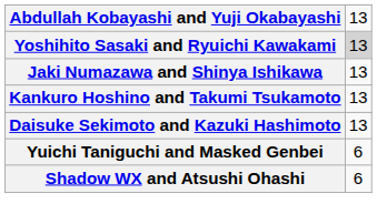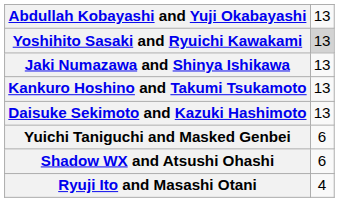 <table class="wikitable" style="margin: 1em auto 1em auto;text-align:center">
 <tr>
 <th><a href='#'>Abdullah Kobayashi</a> and <a href='#'>Yuji Okabayashi</a></th>
 <td>13</td>
 </tr>
 <tr>
 <th><a href='#'>Yoshihito Sasaki</a> and <a href='#'>Ryuichi Kawakami</a></th>
 <td style="background: lightgrey;">13</td>
 </tr>
 <tr>
 <th><a href='#'>Jaki Numazawa</a> and <a href='#'>Shinya Ishikawa</a></th>
 <td>13</td>
 </tr>
 <tr>
 <th><a href='#'>Kankuro Hoshino</a> and <a href='#'>Takumi Tsukamoto</a></th>
 <td>13</td>
 </tr>
 <tr>
 <th><a href='#'>Daisuke Sekimoto</a> and <a href='#'>Kazuki Hashimoto</a></th>
 <td>13</td>
 </tr>
 <tr>
 <th>Yuichi Taniguchi and Masked Genbei</th>
 <td>6</td>
 </tr>
 <tr>
 <th><a href='#'>Shadow WX</a> and Atsushi Ohashi</th>
 <td>6</td>
 </tr>
+<tr>
+<th><a href='#'>Ryuji Ito</a> and Masashi Otani</th>
+<td>4</td>
+</tr>
 </table>
